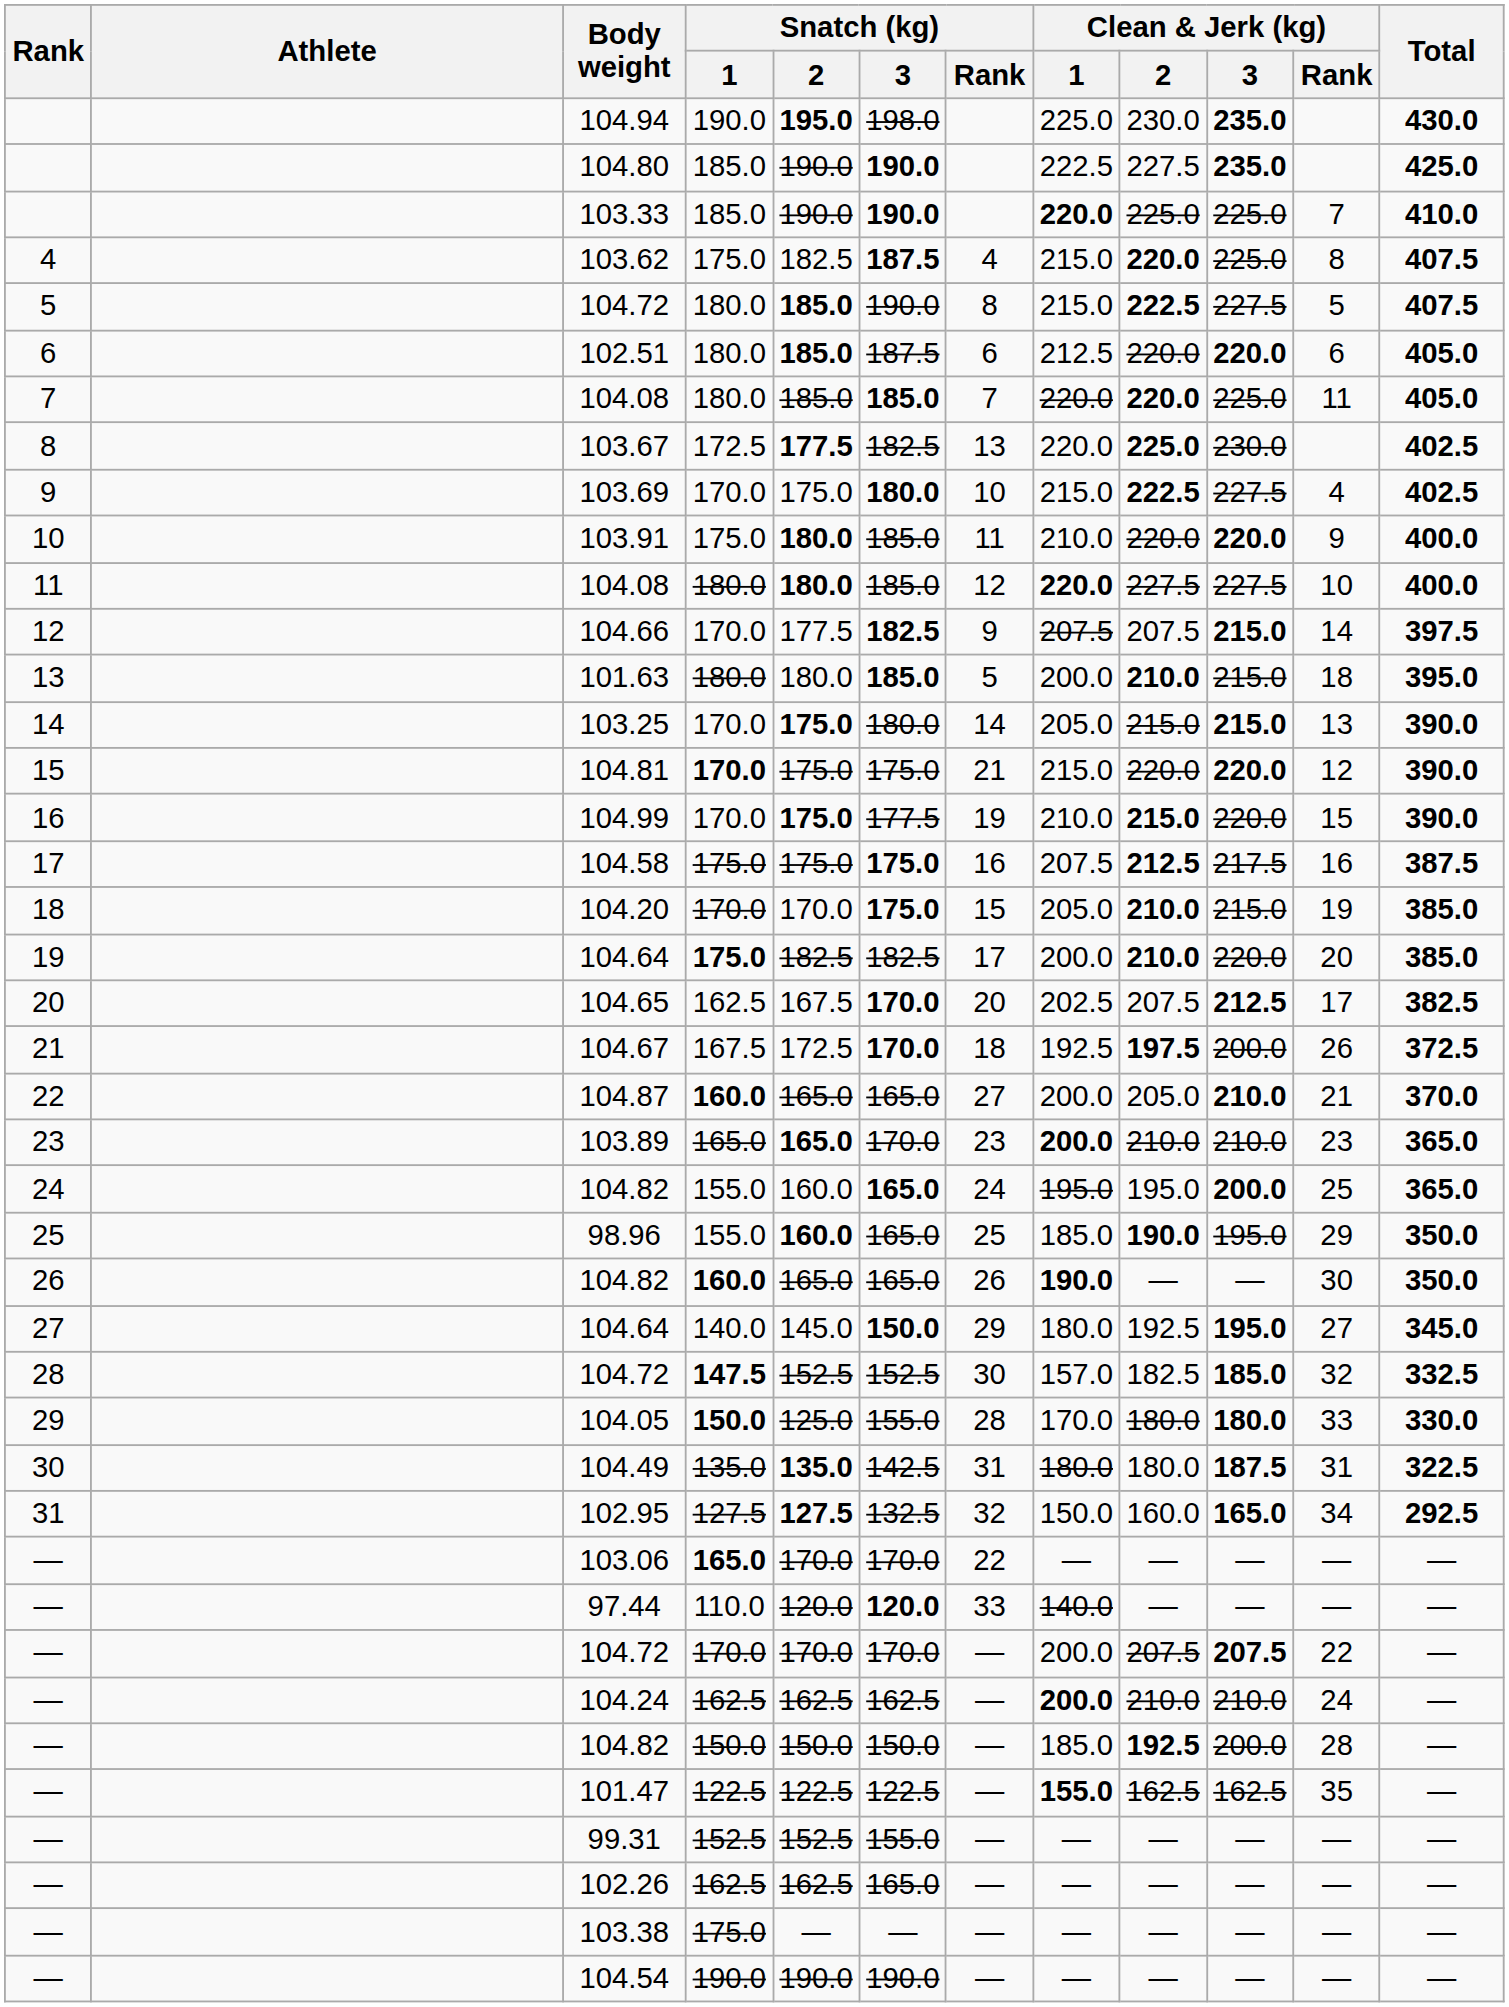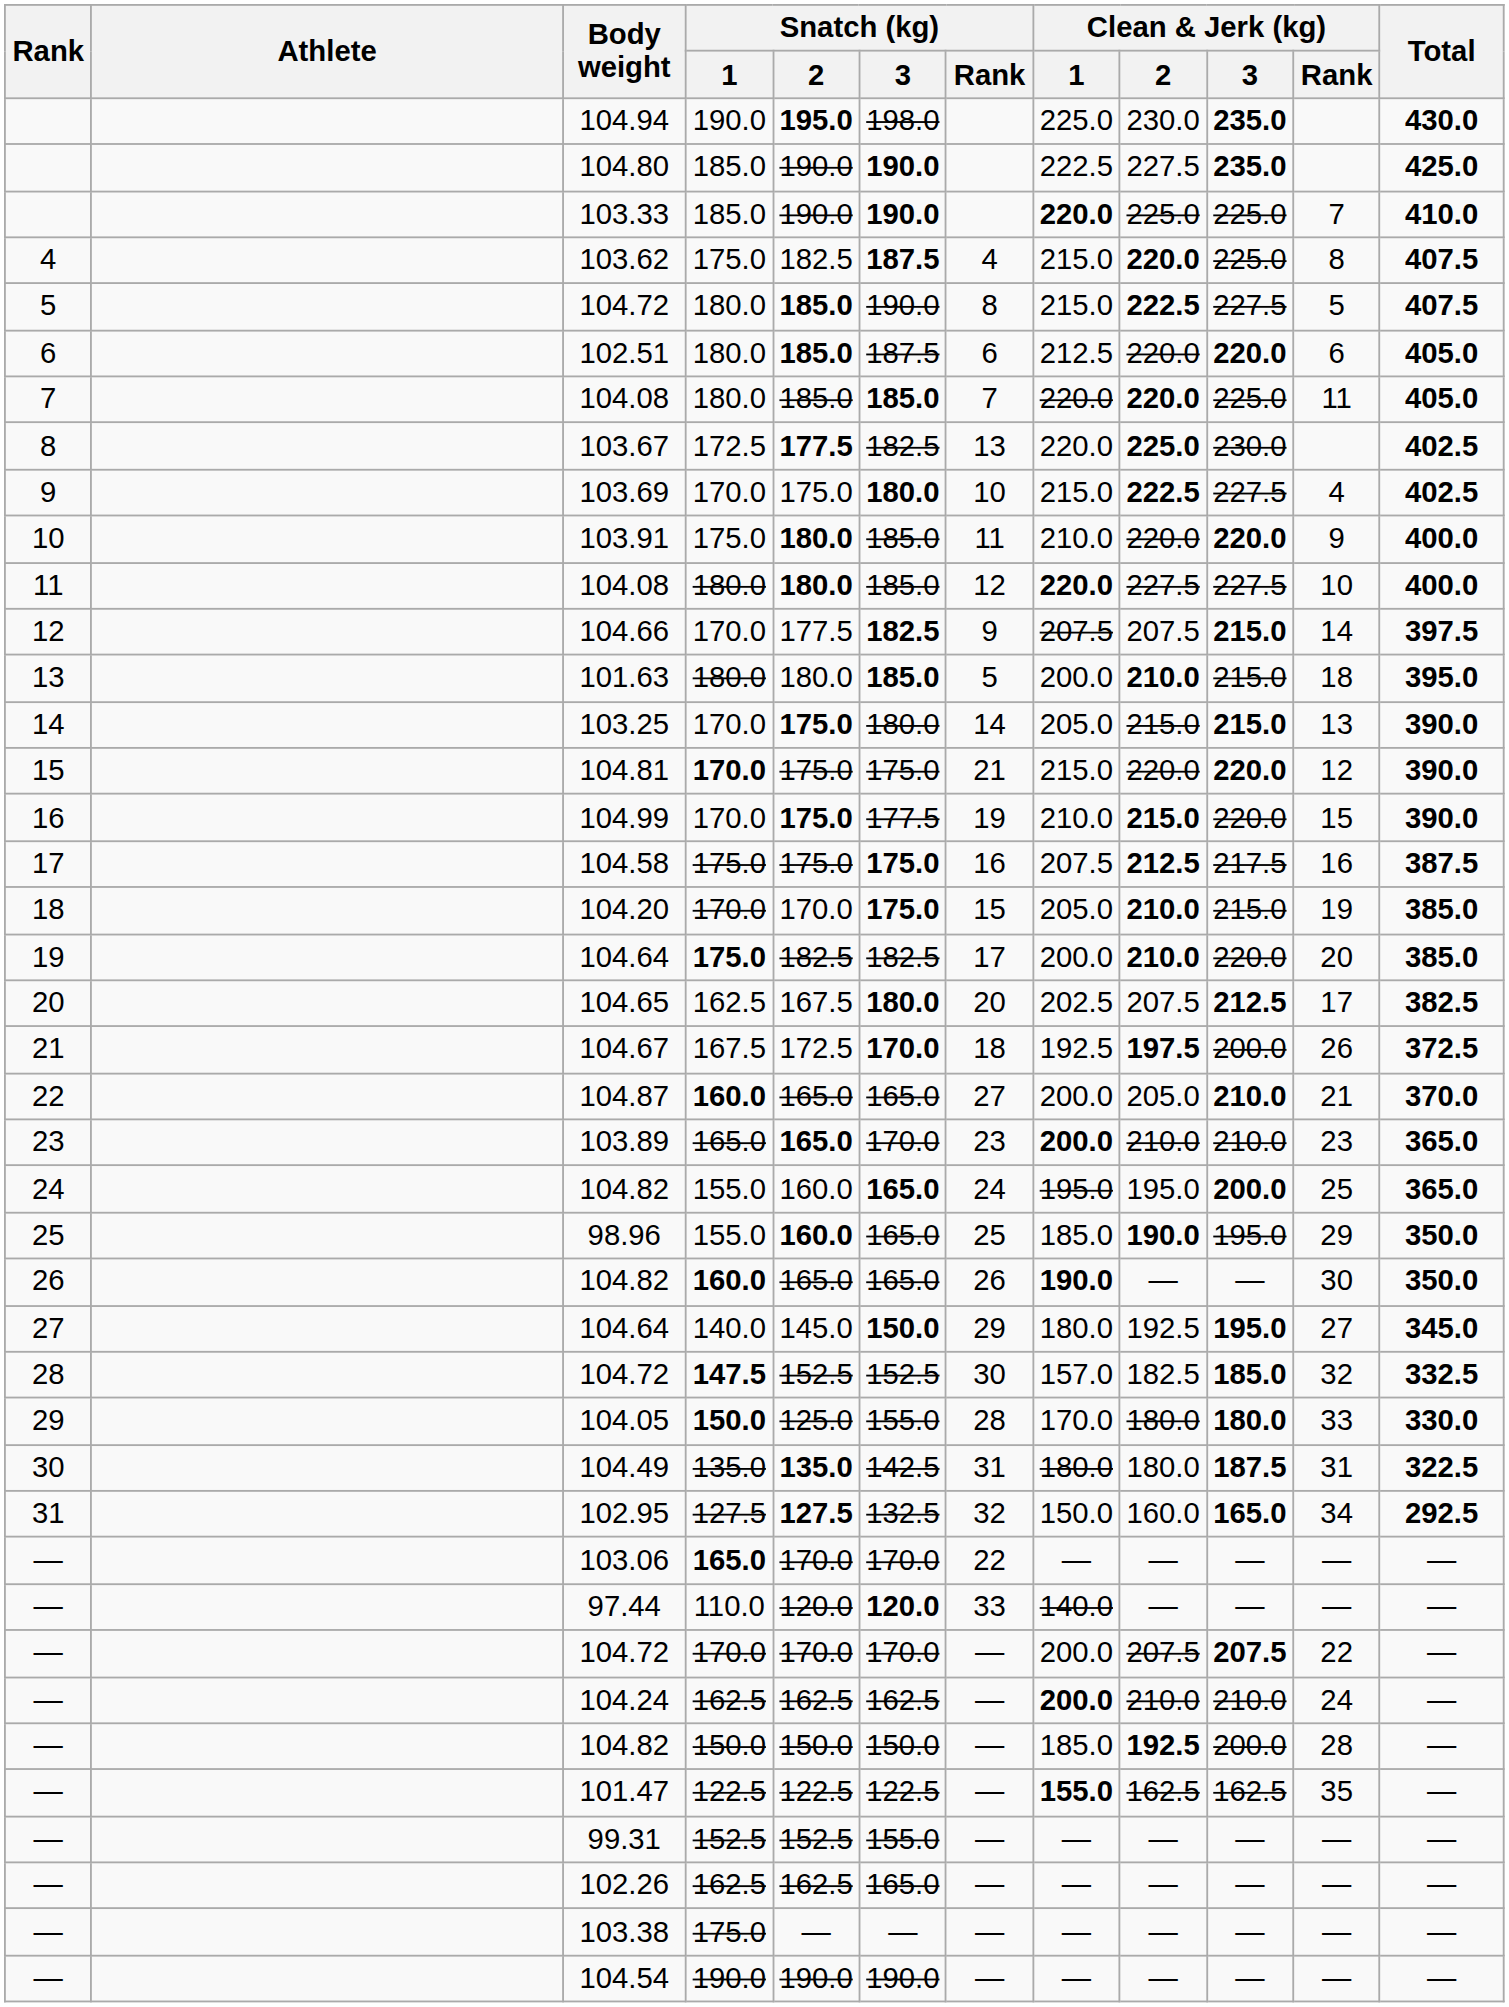 <table class = "wikitable" style="text-align:center;">
 <tr>
 <th rowspan=2 width=40>Rank</th>
 <th rowspan=2 width=250>Athlete</th>
 <th rowspan=2 width=60>Body weight</th>
 <th colspan=4>Snatch (kg)</th>
 <th colspan=4>Clean & Jerk (kg)</th>
 <th rowspan=2 width=60>Total</th>
 </tr>
 <tr>
 <th width=40>1</th>
 <th width=40>2</th>
 <th width=40>3</th>
 <th width=40>Rank</th>
 <th width=40>1</th>
 <th width=40>2</th>
 <th width=40>3</th>
 <th width=40>Rank</th>
 </tr>
 <tr>
 <td></td>
 <td align=left></td>
 <td>104.94</td>
 <td>190.0</td>
 <td><strong>195.0</strong></td>
 <td><s>198.0 </s></td>
 <td></td>
 <td>225.0</td>
 <td>230.0</td>
 <td><strong>235.0</strong></td>
 <td></td>
 <td><strong>430.0</strong></td>
 </tr>
 <tr>
 <td></td>
 <td align=left></td>
 <td>104.80</td>
 <td>185.0</td>
 <td><s>190.0 </s></td>
 <td><strong>190.0</strong></td>
 <td></td>
 <td>222.5</td>
 <td>227.5</td>
 <td><strong>235.0</strong></td>
 <td></td>
 <td><strong>425.0</strong></td>
 </tr>
 <tr>
 <td></td>
 <td align=left></td>
 <td>103.33</td>
 <td>185.0</td>
 <td><s>190.0 </s></td>
 <td><strong>190.0</strong></td>
 <td></td>
 <td><strong>220.0</strong></td>
 <td><s>225.0</s></td>
 <td><s>225.0 </s></td>
 <td>7</td>
 <td><strong>410.0</strong></td>
 </tr>
 <tr>
 <td>4</td>
 <td align=left></td>
 <td>103.62</td>
 <td>175.0</td>
 <td>182.5</td>
 <td><strong>187.5</strong></td>
 <td>4</td>
 <td>215.0</td>
 <td><strong>220.0</strong></td>
 <td><s>225.0 </s></td>
 <td>8</td>
 <td><strong>407.5</strong></td>
 </tr>
 <tr>
 <td>5</td>
 <td align=left></td>
 <td>104.72</td>
 <td>180.0</td>
 <td><strong>185.0</strong></td>
 <td><s>190.0 </s></td>
 <td>8</td>
 <td>215.0</td>
 <td><strong>222.5</strong></td>
 <td><s>227.5 </s></td>
 <td>5</td>
 <td><strong>407.5</strong></td>
 </tr>
 <tr>
 <td>6</td>
 <td align=left></td>
 <td>102.51</td>
 <td>180.0</td>
 <td><strong>185.0</strong></td>
 <td><s>187.5 </s></td>
 <td>6</td>
 <td>212.5</td>
 <td><s>220.0 </s></td>
 <td><strong>220.0</strong></td>
 <td>6</td>
 <td><strong>405.0</strong></td>
 </tr>
 <tr>
 <td>7</td>
 <td align=left></td>
 <td>104.08</td>
 <td>180.0</td>
 <td><s>185.0 </s></td>
 <td><strong>185.0</strong></td>
 <td>7</td>
 <td><s>220.0 </s></td>
 <td><strong>220.0</strong></td>
 <td><s>225.0 </s></td>
 <td>11</td>
 <td><strong>405.0</strong></td>
 </tr>
 <tr>
 <td>8</td>
 <td align=left></td>
 <td>103.67</td>
 <td>172.5</td>
 <td><strong>177.5</strong></td>
 <td><s>182.5 </s></td>
 <td>13</td>
 <td>220.0</td>
 <td><strong>225.0</strong></td>
 <td><s>230.0 </s></td>
 <td></td>
 <td><strong>402.5</strong></td>
 </tr>
 <tr>
 <td>9</td>
 <td align=left></td>
 <td>103.69</td>
 <td>170.0</td>
 <td>175.0</td>
 <td><strong>180.0</strong></td>
 <td>10</td>
 <td>215.0</td>
 <td><strong>222.5</strong></td>
 <td><s>227.5 </s></td>
 <td>4</td>
 <td><strong>402.5</strong></td>
 </tr>
 <tr>
 <td>10</td>
 <td align=left></td>
 <td>103.91</td>
 <td>175.0</td>
 <td><strong>180.0</strong></td>
 <td><s>185.0 </s></td>
 <td>11</td>
 <td>210.0</td>
 <td><s>220.0 </s></td>
 <td><strong>220.0</strong></td>
 <td>9</td>
 <td><strong>400.0</strong></td>
 </tr>
 <tr>
 <td>11</td>
 <td align=left></td>
 <td>104.08</td>
 <td><s>180.0 </s></td>
 <td><strong>180.0</strong></td>
 <td><s>185.0 </s></td>
 <td>12</td>
 <td><strong>220.0</strong></td>
 <td><s>227.5</s></td>
 <td><s>227.5 </s></td>
 <td>10</td>
 <td><strong>400.0</strong></td>
 </tr>
 <tr>
 <td>12</td>
 <td align=left></td>
 <td>104.66</td>
 <td>170.0</td>
 <td>177.5</td>
 <td><strong>182.5</strong></td>
 <td>9</td>
 <td><s>207.5 </s></td>
 <td>207.5</td>
 <td><strong>215.0</strong></td>
 <td>14</td>
 <td><strong>397.5</strong></td>
 </tr>
 <tr>
 <td>13</td>
 <td align=left></td>
 <td>101.63</td>
 <td><s>180.0 </s></td>
 <td>180.0</td>
 <td><strong>185.0</strong></td>
 <td>5</td>
 <td>200.0</td>
 <td><strong>210.0</strong></td>
 <td><s>215.0 </s></td>
 <td>18</td>
 <td><strong>395.0</strong></td>
 </tr>
 <tr>
 <td>14</td>
 <td align=left></td>
 <td>103.25</td>
 <td>170.0</td>
 <td><strong>175.0</strong></td>
 <td><s>180.0 </s></td>
 <td>14</td>
 <td>205.0</td>
 <td><s>215.0 </s></td>
 <td><strong>215.0</strong></td>
 <td>13</td>
 <td><strong>390.0</strong></td>
 </tr>
 <tr>
 <td>15</td>
 <td align=left></td>
 <td>104.81</td>
 <td><strong>170.0</strong></td>
 <td><s>175.0</s></td>
 <td><s>175.0 </s></td>
 <td>21</td>
 <td>215.0</td>
 <td><s>220.0 </s></td>
 <td><strong>220.0</strong></td>
 <td>12</td>
 <td><strong>390.0</strong></td>
 </tr>
 <tr>
 <td>16</td>
 <td align=left></td>
 <td>104.99</td>
 <td>170.0</td>
 <td><strong>175.0</strong></td>
 <td><s>177.5 </s></td>
 <td>19</td>
 <td>210.0</td>
 <td><strong>215.0</strong></td>
 <td><s>220.0 </s></td>
 <td>15</td>
 <td><strong>390.0</strong></td>
 </tr>
 <tr>
 <td>17</td>
 <td align=left></td>
 <td>104.58</td>
 <td><s>175.0</s></td>
 <td><s>175.0 </s></td>
 <td><strong>175.0</strong></td>
 <td>16</td>
 <td>207.5</td>
 <td><strong>212.5</strong></td>
 <td><s>217.5 </s></td>
 <td>16</td>
 <td><strong>387.5</strong></td>
 </tr>
 <tr>
 <td>18</td>
 <td align=left></td>
 <td>104.20</td>
 <td><s>170.0 </s></td>
 <td>170.0</td>
 <td><strong>175.0</strong></td>
 <td>15</td>
 <td>205.0</td>
 <td><strong>210.0</strong></td>
 <td><s>215.0 </s></td>
 <td>19</td>
 <td><strong>385.0</strong></td>
 </tr>
 <tr>
 <td>19</td>
 <td align=left></td>
 <td>104.64</td>
 <td><strong>175.0</strong></td>
 <td><s>182.5</s></td>
 <td><s>182.5 </s></td>
 <td>17</td>
 <td>200.0</td>
 <td><strong>210.0</strong></td>
 <td><s>220.0 </s></td>
 <td>20</td>
 <td><strong>385.0</strong></td>
 </tr>
 <tr>
 <td>20</td>
 <td align=left></td>
 <td>104.65</td>
 <td>162.5</td>
 <td>167.5</td>
-<td><strong>170.0</strong></td>
+<td><strong>180.0</strong></td>
 <td>20</td>
 <td>202.5</td>
 <td>207.5</td>
 <td><strong>212.5</strong></td>
 <td>17</td>
 <td><strong>382.5</strong></td>
 </tr>
 <tr>
 <td>21</td>
 <td align=left></td>
 <td>104.67</td>
 <td>167.5</td>
 <td>172.5</td>
 <td><strong>170.0</strong></td>
 <td>18</td>
 <td>192.5</td>
 <td><strong>197.5</strong></td>
 <td><s>200.0 </s></td>
 <td>26</td>
 <td><strong>372.5</strong></td>
 </tr>
 <tr>
 <td>22</td>
 <td align=left></td>
 <td>104.87</td>
 <td><strong>160.0</strong></td>
 <td><s>165.0</s></td>
 <td><s>165.0 </s></td>
 <td>27</td>
 <td>200.0</td>
 <td>205.0</td>
 <td><strong>210.0</strong></td>
 <td>21</td>
 <td><strong>370.0</strong></td>
 </tr>
 <tr>
 <td>23</td>
 <td align=left></td>
 <td>103.89</td>
 <td><s>165.0 </s></td>
 <td><strong>165.0</strong></td>
 <td><s>170.0 </s></td>
 <td>23</td>
 <td><strong>200.0</strong></td>
 <td><s>210.0</s></td>
 <td><s>210.0 </s></td>
 <td>23</td>
 <td><strong>365.0</strong></td>
 </tr>
 <tr>
 <td>24</td>
 <td align=left></td>
 <td>104.82</td>
 <td>155.0</td>
 <td>160.0</td>
 <td><strong>165.0</strong></td>
 <td>24</td>
 <td><s>195.0 </s></td>
 <td>195.0</td>
 <td><strong>200.0</strong></td>
 <td>25</td>
 <td><strong>365.0</strong></td>
 </tr>
 <tr>
 <td>25</td>
 <td align=left></td>
 <td>98.96</td>
 <td>155.0</td>
 <td><strong>160.0</strong></td>
 <td><s>165.0 </s></td>
 <td>25</td>
 <td>185.0</td>
 <td><strong>190.0</strong></td>
 <td><s>195.0 </s></td>
 <td>29</td>
 <td><strong>350.0</strong></td>
 </tr>
 <tr>
 <td>26</td>
 <td align=left></td>
 <td>104.82</td>
 <td><strong>160.0</strong></td>
 <td><s>165.0</s></td>
 <td><s>165.0 </s></td>
 <td>26</td>
 <td><strong>190.0</strong></td>
 <td>—</td>
 <td>—</td>
 <td>30</td>
 <td><strong>350.0</strong></td>
 </tr>
 <tr>
 <td>27</td>
 <td align=left></td>
 <td>104.64</td>
 <td>140.0</td>
 <td>145.0</td>
 <td><strong>150.0</strong></td>
 <td>29</td>
 <td>180.0</td>
 <td>192.5</td>
 <td><strong>195.0</strong></td>
 <td>27</td>
 <td><strong>345.0</strong></td>
 </tr>
 <tr>
 <td>28</td>
 <td align=left></td>
 <td>104.72</td>
 <td><strong>147.5</strong></td>
 <td><s>152.5</s></td>
 <td><s>152.5 </s></td>
 <td>30</td>
 <td>157.0</td>
 <td>182.5</td>
 <td><strong>185.0</strong></td>
 <td>32</td>
 <td><strong>332.5</strong></td>
 </tr>
 <tr>
 <td>29</td>
 <td align=left></td>
 <td>104.05</td>
 <td><strong>150.0</strong></td>
 <td><s>125.0</s></td>
 <td><s>155.0 </s></td>
 <td>28</td>
 <td>170.0</td>
 <td><s>180.0 </s></td>
 <td><strong>180.0</strong></td>
 <td>33</td>
 <td><strong>330.0</strong></td>
 </tr>
 <tr>
 <td>30</td>
 <td align=left></td>
 <td>104.49</td>
 <td><s>135.0 </s></td>
 <td><strong>135.0</strong></td>
 <td><s>142.5 </s></td>
 <td>31</td>
 <td><s>180.0 </s></td>
 <td>180.0</td>
 <td><strong>187.5</strong></td>
 <td>31</td>
 <td><strong>322.5</strong></td>
 </tr>
 <tr>
 <td>31</td>
 <td align=left></td>
 <td>102.95</td>
 <td><s>127.5 </s></td>
 <td><strong>127.5</strong></td>
 <td><s>132.5 </s></td>
 <td>32</td>
 <td>150.0</td>
 <td>160.0</td>
 <td><strong>165.0</strong></td>
 <td>34</td>
 <td><strong>292.5</strong></td>
 </tr>
 <tr>
 <td>—</td>
 <td align=left></td>
 <td>103.06</td>
 <td><strong>165.0</strong></td>
 <td><s>170.0</s></td>
 <td><s>170.0 </s></td>
 <td>22</td>
 <td>—</td>
 <td>—</td>
 <td>—</td>
 <td>—</td>
 <td>—</td>
 </tr>
 <tr>
 <td>—</td>
 <td align=left></td>
 <td>97.44</td>
 <td>110.0</td>
 <td><s>120.0 </s></td>
 <td><strong>120.0</strong></td>
 <td>33</td>
 <td><s>140.0 </s></td>
 <td>—</td>
 <td>—</td>
 <td>—</td>
 <td>—</td>
 </tr>
 <tr>
 <td>—</td>
 <td align=left></td>
 <td>104.72</td>
 <td><s>170.0</s></td>
 <td><s>170.0</s></td>
 <td><s>170.0</s></td>
 <td>—</td>
 <td>200.0</td>
 <td><s>207.5 </s></td>
 <td><strong>207.5</strong></td>
 <td>22</td>
 <td>—</td>
 </tr>
 <tr>
 <td>—</td>
 <td align=left></td>
 <td>104.24</td>
 <td><s>162.5</s></td>
 <td><s>162.5</s></td>
 <td><s>162.5 </s></td>
 <td>—</td>
 <td><strong>200.0</strong></td>
 <td><s>210.0</s></td>
 <td><s>210.0 </s></td>
 <td>24</td>
 <td>—</td>
 </tr>
 <tr>
 <td>—</td>
 <td align=left></td>
 <td>104.82</td>
 <td><s>150.0</s></td>
 <td><s>150.0</s></td>
 <td><s>150.0 </s></td>
 <td>—</td>
 <td>185.0</td>
 <td><strong>192.5</strong></td>
 <td><s>200.0 </s></td>
 <td>28</td>
 <td>—</td>
 </tr>
 <tr>
 <td>—</td>
 <td align=left></td>
 <td>101.47</td>
 <td><s>122.5</s></td>
 <td><s>122.5</s></td>
 <td><s>122.5 </s></td>
 <td>—</td>
 <td><strong>155.0</strong></td>
 <td><s>162.5</s></td>
 <td><s>162.5 </s></td>
 <td>35</td>
 <td>—</td>
 </tr>
 <tr>
 <td>—</td>
 <td align=left></td>
 <td>99.31</td>
 <td><s>152.5</s></td>
 <td><s>152.5</s></td>
 <td><s>155.0 </s></td>
 <td>—</td>
 <td>—</td>
 <td>—</td>
 <td>—</td>
 <td>—</td>
 <td>—</td>
 </tr>
 <tr>
 <td>—</td>
 <td align=left></td>
 <td>102.26</td>
 <td><s>162.5</s></td>
 <td><s>162.5</s></td>
 <td><s>165.0 </s></td>
 <td>—</td>
 <td>—</td>
 <td>—</td>
 <td>—</td>
 <td>—</td>
 <td>—</td>
 </tr>
 <tr>
 <td>—</td>
 <td align=left></td>
 <td>103.38</td>
 <td><s>175.0 </s></td>
 <td>—</td>
 <td>—</td>
 <td>—</td>
 <td>—</td>
 <td>—</td>
 <td>—</td>
 <td>—</td>
 <td>—</td>
 </tr>
 <tr>
 <td>—</td>
 <td align=left></td>
 <td>104.54</td>
 <td><s>190.0</s></td>
 <td><s>190.0</s></td>
 <td><s>190.0 </s></td>
 <td>—</td>
 <td>—</td>
 <td>—</td>
 <td>—</td>
 <td>—</td>
 <td>—</td>
 </tr>
 </table>
